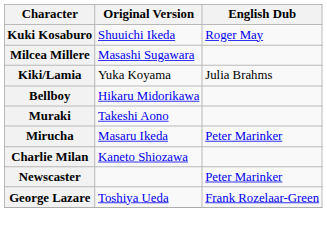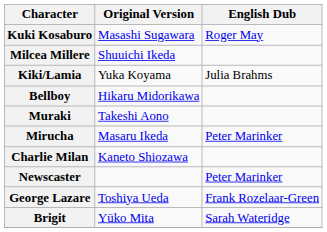 <table class="wikitable">
 <tr>
 <th>Character</th>
 <th>Original Version</th>
 <th>English Dub</th>
 </tr>
 <tr>
 <th>Kuki Kosaburo</th>
-<td><a href='#'>Shuuichi Ikeda</a></td>
+<td><a href='#'>Masashi Sugawara</a></td>
 <td><a href='#'>Roger May</a></td>
 </tr>
 <tr>
 <th>Milcea Millere</th>
-<td><a href='#'>Masashi Sugawara</a></td>
+<td><a href='#'>Shuuichi Ikeda</a></td>
 <td></td>
 </tr>
 <tr>
 <th>Kiki/Lamia</th>
 <td>Yuka Koyama</td>
 <td>Julia Brahms</td>
 </tr>
 <tr>
 <th>Bellboy</th>
 <td><a href='#'>Hikaru Midorikawa</a></td>
 <td></td>
 </tr>
 <tr>
 <th>Muraki</th>
 <td><a href='#'>Takeshi Aono</a></td>
 <td></td>
 </tr>
 <tr>
 <th>Mirucha</th>
 <td><a href='#'>Masaru Ikeda</a></td>
 <td><a href='#'>Peter Marinker</a></td>
 </tr>
 <tr>
 <th>Charlie Milan</th>
 <td><a href='#'>Kaneto Shiozawa</a></td>
 <td></td>
 </tr>
 <tr>
 <th>Newscaster</th>
 <td></td>
 <td><a href='#'>Peter Marinker</a></td>
 </tr>
 <tr>
 <th>George Lazare</th>
 <td><a href='#'>Toshiya Ueda</a></td>
 <td><a href='#'>Frank Rozelaar-Green</a></td>
 </tr>
 <tr>
+<th>Brigit</th>
+<td><a href='#'>Yūko Mita</a></td>
+<td><a href='#'>Sarah Wateridge</a></td>
+</tr>
+<tr>
 </tr>
 </table>
